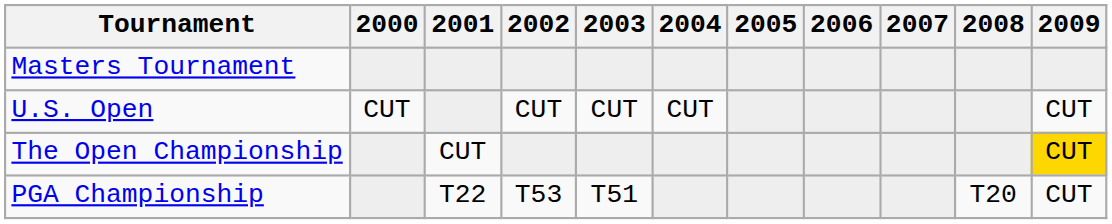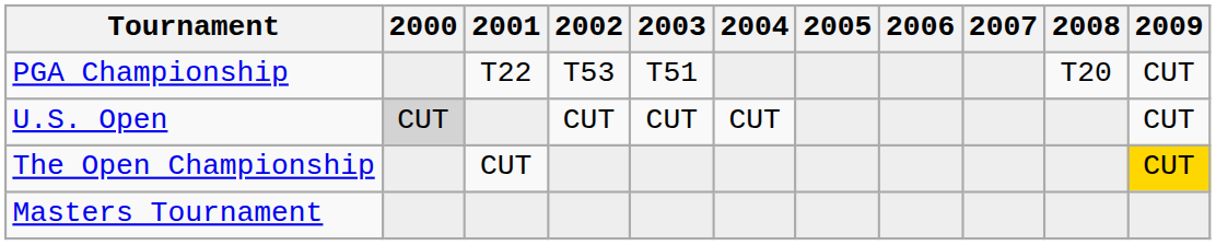 <table class="wikitable" style="font-size:95%;text-align:center;">
 <tr>
 <th>Tournament</th>
 <th>2000</th>
 <th>2001</th>
 <th>2002</th>
 <th>2003</th>
 <th>2004</th>
 <th>2005</th>
 <th>2006</th>
 <th>2007</th>
 <th>2008</th>
 <th>2009</th>
 </tr>
 <tr>
-<td align=left><a href='#'>Masters Tournament</a></td>
+<td align=left><a href='#'>PGA Championship</a></td>
+<td style="background:#eeeeee;"></td>
+<td>T22</td>
+<td>T53</td>
+<td>T51</td>
 <td style="background:#eeeeee;"></td>
 <td style="background:#eeeeee;"></td>
 <td style="background:#eeeeee;"></td>
 <td style="background:#eeeeee;"></td>
-<td style="background:#eeeeee;"></td>
-<td style="background:#eeeeee;"></td>
-<td style="background:#eeeeee;"></td>
-<td style="background:#eeeeee;"></td>
-<td style="background:#eeeeee;"></td>
-<td style="background:#eeeeee;"></td>
+<td>T20</td>
+<td>CUT</td>
 </tr>
 <tr>
 <td align=left><a href='#'>U.S. Open</a></td>
-<td>CUT</td>
+<td style="background: lightgrey;">CUT</td>
 <td style="background:#eeeeee;"></td>
 <td>CUT</td>
 <td>CUT</td>
 <td>CUT</td>
 <td style="background:#eeeeee;"></td>
 <td style="background:#eeeeee;"></td>
 <td style="background:#eeeeee;"></td>
 <td style="background:#eeeeee;"></td>
 <td>CUT</td>
 </tr>
 <tr>
 <td align=left><a href='#'>The Open Championship</a></td>
 <td style="background:#eeeeee;"></td>
 <td>CUT</td>
 <td style="background:#eeeeee;"></td>
 <td style="background:#eeeeee;"></td>
 <td style="background:#eeeeee;"></td>
 <td style="background:#eeeeee;"></td>
 <td style="background:#eeeeee;"></td>
 <td style="background:#eeeeee;"></td>
 <td style="background:#eeeeee;"></td>
 <td style="background: gold;">CUT</td>
 </tr>
 <tr>
-<td align=left><a href='#'>PGA Championship</a></td>
-<td style="background:#eeeeee;"></td>
-<td>T22</td>
-<td>T53</td>
-<td>T51</td>
+<td align=left><a href='#'>Masters Tournament</a></td>
 <td style="background:#eeeeee;"></td>
 <td style="background:#eeeeee;"></td>
 <td style="background:#eeeeee;"></td>
 <td style="background:#eeeeee;"></td>
-<td>T20</td>
-<td>CUT</td>
+<td style="background:#eeeeee;"></td>
+<td style="background:#eeeeee;"></td>
+<td style="background:#eeeeee;"></td>
+<td style="background:#eeeeee;"></td>
+<td style="background:#eeeeee;"></td>
+<td style="background:#eeeeee;"></td>
 </tr>
 </table>
